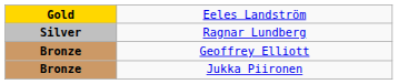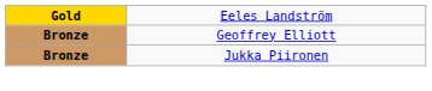 <table class="wikitable" style="text-align:center; " width="35%">
 <tr>
 <td bgcolor="gold"><strong>Gold</strong></td>
 <td><a href='#'>Eeles Landström</a><br>  <small><em></em></small></td>
-</tr>
-<tr>
-<td bgcolor="silver"><strong>Silver</strong></td>
-<td><a href='#'>Ragnar Lundberg</a><br>  <small><em></em></small></td>
 </tr>
 <tr>
 <td bgcolor="CC9966"><strong>Bronze</strong></td>
 <td><a href='#'>Geoffrey Elliott</a><br>  <small><em></em></small></td>
 </tr>
 <tr>
 <td bgcolor="CC9966"><strong>Bronze</strong></td>
 <td><a href='#'>Jukka Piironen</a><br>  <small><em></em></small></td>
 </tr>
 </table>
